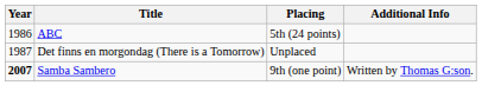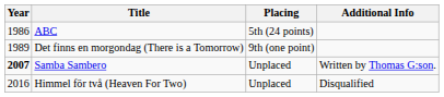 <table class="wikitable">
 <tr>
 <th>Year</th>
 <th>Title</th>
 <th>Placing</th>
 <th>Additional Info</th>
 </tr>
 <tr>
 <td>1986</td>
 <td><a href='#'>ABC</a></td>
 <td>5th (24 points)</td>
 <td></td>
 </tr>
 <tr>
-<td>1987</td>
+<td>1989</td>
 <td>Det finns en morgondag (There is a Tomorrow)</td>
-<td>Unplaced</td>
+<td>9th (one point)</td>
 <td></td>
 </tr>
 <tr>
 <td><strong>2007</strong></td>
 <td><a href='#'>Samba Sambero</a></td>
-<td>9th (one point)</td>
+<td>Unplaced</td>
 <td>Written by <a href='#'>Thomas G:son</a>.</td>
 </tr>
+<tr>
+<td>2016</td>
+<td>Himmel för två (Heaven For Two)</td>
+<td>Unplaced</td>
+<td>Disqualified</td>
+</tr>
 </table>
